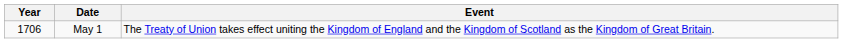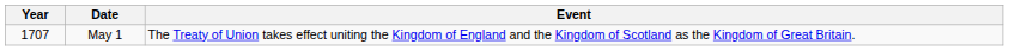 <table class="wikitable" style="width:100%;">
 <tr>
 <th style="width:6%">Year</th>
 <th style="width:8%">Date</th>
 <th style="width:86%">Event</th>
 </tr>
 <tr>
-<td align=center>1706</td>
+<td align=center>1707</td>
 <td align=center>May 1</td>
 <td>The <a href='#'>Treaty of Union</a> takes effect uniting the <a href='#'>Kingdom of England</a> and the <a href='#'>Kingdom of Scotland</a> as the <a href='#'>Kingdom of Great Britain</a>.</td>
 </tr>
 </table>
